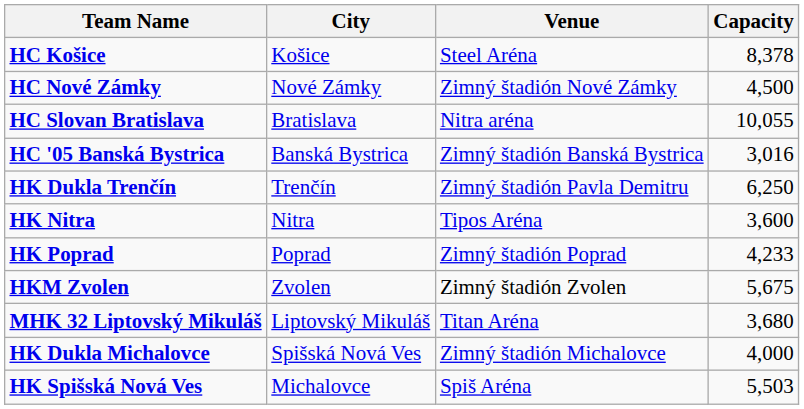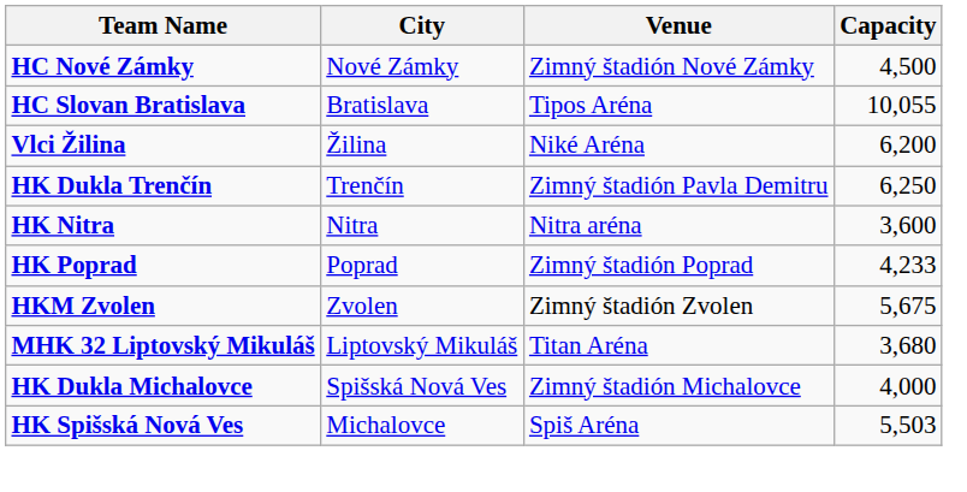 <table class="wikitable sortable">
 <tr>
 <th>Team Name</th>
 <th>City</th>
 <th>Venue</th>
 <th>Capacity</th>
-</tr>
-<tr>
-<td><strong><a href='#'>HC Košice</a></strong></td>
-<td><a href='#'>Košice</a></td>
-<td><a href='#'>Steel Aréna</a></td>
-<td style="text-align:right;">8,378</td>
 </tr>
 <tr>
 <td><strong><a href='#'>HC Nové Zámky</a></strong></td>
 <td><a href='#'>Nové Zámky</a></td>
 <td><a href='#'>Zimný štadión Nové Zámky</a></td>
 <td style="text-align:right;">4,500</td>
 </tr>
 <tr>
 <td><strong><a href='#'>HC Slovan Bratislava</a></strong></td>
 <td><a href='#'>Bratislava</a></td>
-<td><a href='#'>Nitra aréna</a></td>
+<td><a href='#'>Tipos Aréna</a></td>
 <td style="text-align:right;">10,055</td>
 </tr>
 <tr>
-<td><strong><a href='#'>HC '05 Banská Bystrica</a></strong></td>
-<td><a href='#'>Banská Bystrica</a></td>
-<td><a href='#'>Zimný štadión Banská Bystrica</a></td>
-<td style="text-align:right;">3,016</td>
+<td><strong><a href='#'>Vlci Žilina</a></strong></td>
+<td><a href='#'>Žilina</a></td>
+<td><a href='#'>Niké Aréna</a></td>
+<td style="text-align:right;">6,200</td>
 </tr>
 <tr>
 <td><strong><a href='#'>HK Dukla Trenčín</a></strong></td>
 <td><a href='#'>Trenčín</a></td>
 <td><a href='#'>Zimný štadión Pavla Demitru</a></td>
 <td style="text-align:right;">6,250</td>
 </tr>
 <tr>
 <td><strong><a href='#'>HK Nitra</a></strong></td>
 <td><a href='#'>Nitra</a></td>
-<td><a href='#'>Tipos Aréna</a></td>
+<td><a href='#'>Nitra aréna</a></td>
 <td style="text-align:right;">3,600</td>
 </tr>
 <tr>
 <td><strong><a href='#'>HK Poprad</a></strong></td>
 <td><a href='#'>Poprad</a></td>
 <td><a href='#'>Zimný štadión Poprad</a></td>
 <td style="text-align:right;">4,233</td>
 </tr>
 <tr>
 <td><strong><a href='#'>HKM Zvolen</a></strong></td>
 <td><a href='#'>Zvolen</a></td>
 <td>Zimný štadión Zvolen</td>
 <td style="text-align:right;">5,675</td>
 </tr>
 <tr>
 <td><strong><a href='#'>MHK 32 Liptovský Mikuláš</a></strong></td>
 <td><a href='#'>Liptovský Mikuláš</a></td>
 <td><a href='#'>Titan Aréna</a></td>
 <td style="text-align:right;">3,680</td>
 </tr>
 <tr>
 <td><strong><a href='#'>HK Dukla Michalovce</a></strong></td>
 <td><a href='#'>Spišská Nová Ves</a></td>
 <td><a href='#'>Zimný štadión Michalovce</a></td>
 <td style="text-align:right;">4,000</td>
 </tr>
 <tr>
 <td><strong><a href='#'>HK Spišská Nová Ves</a></strong></td>
 <td><a href='#'>Michalovce</a></td>
 <td><a href='#'>Spiš Aréna</a></td>
 <td style="text-align:right;">5,503</td>
 </tr>
 </table>
